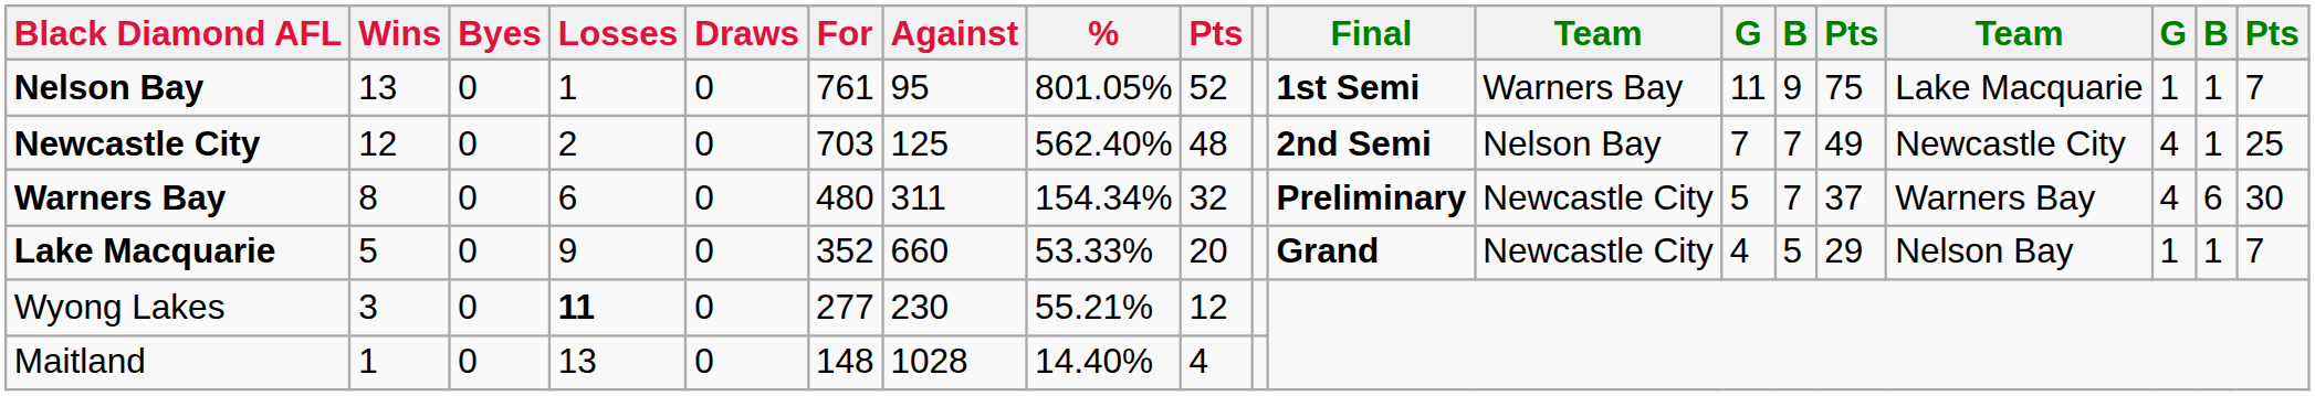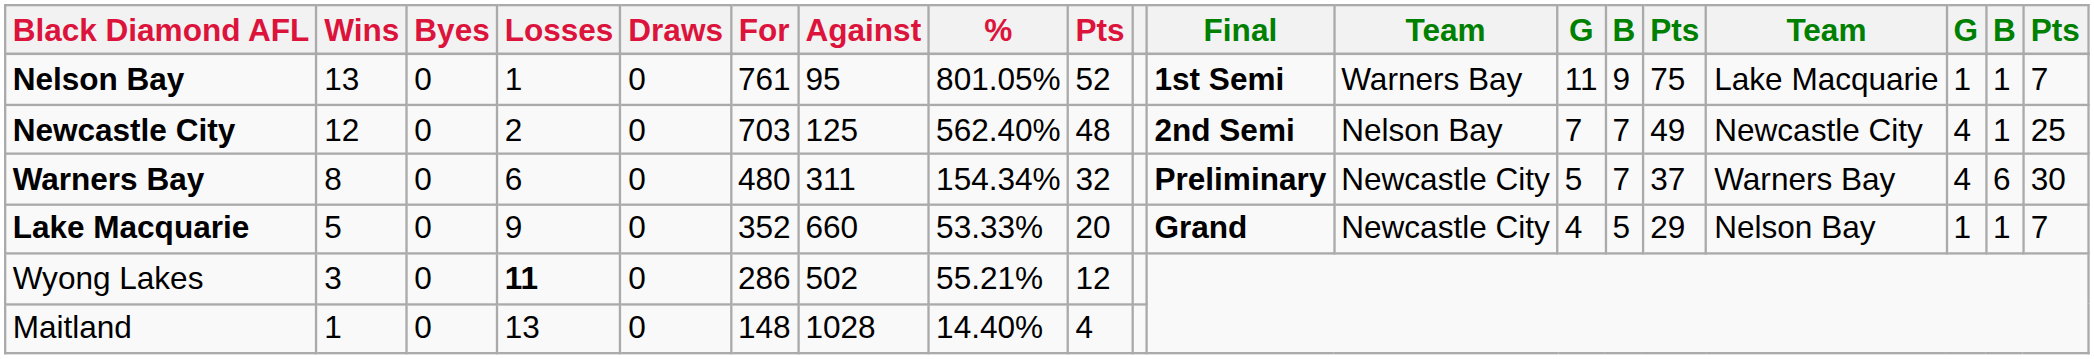 <table style="font-size: 85%; text-align: left;" class="wikitable">
 <tr>
 <th style="color:crimson">Black Diamond AFL</th>
 <th style="color:crimson">Wins</th>
 <th style="color:crimson">Byes</th>
 <th style="color:crimson">Losses</th>
 <th style="color:crimson">Draws</th>
 <th style="color:crimson">For</th>
 <th style="color:crimson">Against</th>
 <th style="color:crimson">%</th>
 <th style="color:crimson">Pts</th>
 <th></th>
 <th style="color:green">Final</th>
 <th style="color:green">Team</th>
 <th style="color:green">G</th>
 <th style="color:green">B</th>
 <th style="color:green">Pts</th>
 <th style="color:green">Team</th>
 <th style="color:green">G</th>
 <th style="color:green">B</th>
 <th style="color:green">Pts</th>
 </tr>
 <tr>
 </tr>
 <tr>
 </tr>
 <tr>
 <td><strong>	Nelson Bay	</strong></td>
 <td>13</td>
 <td>0</td>
 <td>1</td>
 <td>0</td>
 <td>761</td>
 <td>95</td>
 <td>801.05%</td>
 <td>52</td>
 <td></td>
 <td><strong>1st Semi</strong></td>
 <td>Warners Bay</td>
 <td>11</td>
 <td>9</td>
 <td>75</td>
 <td>Lake Macquarie</td>
 <td>1</td>
 <td>1</td>
 <td>7</td>
 </tr>
 <tr>
 <td><strong>	Newcastle City	</strong></td>
 <td>12</td>
 <td>0</td>
 <td>2</td>
 <td>0</td>
 <td>703</td>
 <td>125</td>
 <td>562.40%</td>
 <td>48</td>
 <td></td>
 <td><strong>2nd Semi</strong></td>
 <td>Nelson Bay</td>
 <td>7</td>
 <td>7</td>
 <td>49</td>
 <td>Newcastle City</td>
 <td>4</td>
 <td>1</td>
 <td>25</td>
 </tr>
 <tr>
 <td><strong>	Warners Bay	</strong></td>
 <td>8</td>
 <td>0</td>
 <td>6</td>
 <td>0</td>
 <td>480</td>
 <td>311</td>
 <td>154.34%</td>
 <td>32</td>
 <td></td>
 <td><strong>Preliminary</strong></td>
 <td>Newcastle City</td>
 <td>5</td>
 <td>7</td>
 <td>37</td>
 <td>Warners Bay</td>
 <td>4</td>
 <td>6</td>
 <td>30</td>
 </tr>
 <tr>
 <td><strong>	Lake Macquarie	</strong></td>
 <td>5</td>
 <td>0</td>
 <td>9</td>
 <td>0</td>
 <td>352</td>
 <td>660</td>
 <td>53.33%</td>
 <td>20</td>
 <td></td>
 <td><strong>Grand</strong></td>
 <td>Newcastle City</td>
 <td>4</td>
 <td>5</td>
 <td>29</td>
 <td>Nelson Bay</td>
 <td>1</td>
 <td>1</td>
 <td>7</td>
 </tr>
 <tr>
 <td>Wyong Lakes</td>
 <td>3</td>
 <td>0</td>
 <td><strong>11</strong></td>
 <td>0</td>
-<td>277</td>
-<td>230</td>
+<td>286</td>
+<td>502</td>
 <td>55.21%</td>
 <td>12</td>
 <td></td>
 </tr>
 <tr>
 <td>Maitland</td>
 <td>1</td>
 <td>0</td>
 <td>13</td>
 <td>0</td>
 <td>148</td>
 <td>1028</td>
 <td>14.40%</td>
 <td>4</td>
 <td></td>
 </tr>
 </table>
